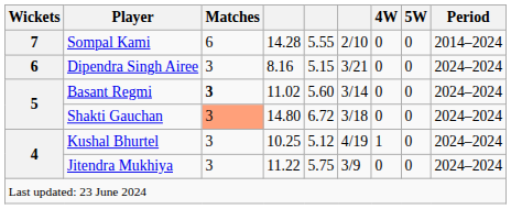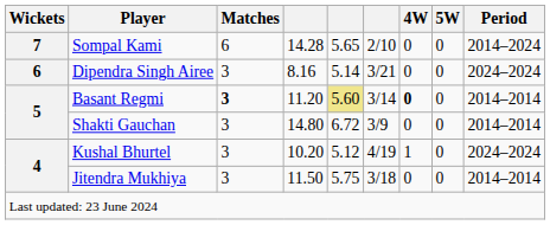 <table class="wikitable" style="font-size: 90%">
 <tr>
 <th>Wickets</th>
 <th>Player</th>
 <th>Matches</th>
 <th></th>
 <th></th>
 <th></th>
 <th>4W</th>
 <th>5W</th>
 <th>Period</th>
 </tr>
 <tr>
 <th>7</th>
 <td><a href='#'>Sompal Kami</a></td>
 <td>6</td>
 <td>14.28</td>
-<td>5.55</td>
+<td>5.65</td>
 <td>2/10</td>
 <td>0</td>
 <td>0</td>
 <td>2014–2024</td>
 </tr>
 <tr>
 <th>6</th>
 <td><a href='#'>Dipendra Singh Airee</a></td>
 <td>3</td>
 <td>8.16</td>
-<td>5.15</td>
+<td>5.14</td>
 <td>3/21</td>
 <td>0</td>
 <td>0</td>
 <td>2024–2024</td>
 </tr>
 <tr>
 <th rowspan="2">5</th>
 <td><a href='#'>Basant Regmi</a></td>
 <td><strong>3</strong></td>
-<td>11.02</td>
-<td>5.60</td>
+<td>11.20</td>
+<td style="background: khaki;">5.60</td>
 <td>3/14</td>
+<td><strong>0</strong></td>
 <td>0</td>
-<td>0</td>
-<td>2024–2024</td>
+<td>2014–2014</td>
 </tr>
 <tr>
 <td><a href='#'>Shakti Gauchan</a></td>
-<td style="background: lightsalmon;">3</td>
+<td>3</td>
 <td>14.80</td>
 <td>6.72</td>
-<td>3/18</td>
+<td>3/9</td>
 <td>0</td>
 <td>0</td>
-<td>2024–2024</td>
+<td>2014–2014</td>
 </tr>
 <tr>
 <th rowspan="2">4</th>
 <td><a href='#'>Kushal Bhurtel</a></td>
 <td>3</td>
-<td>10.25</td>
+<td>10.20</td>
 <td>5.12</td>
 <td>4/19</td>
 <td>1</td>
 <td>0</td>
 <td>2024–2024</td>
 </tr>
 <tr>
 <td><a href='#'>Jitendra Mukhiya</a></td>
 <td>3</td>
-<td>11.22</td>
+<td>11.50</td>
 <td>5.75</td>
-<td>3/9</td>
+<td>3/18</td>
 <td>0</td>
 <td>0</td>
-<td>2024–2024</td>
+<td>2014–2014</td>
 </tr>
 <tr>
 <td colspan="9"><small>Last updated: 23 June 2024</small></td>
 </tr>
 </table>
